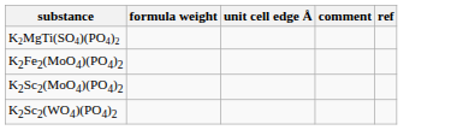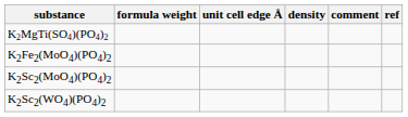 <table class="wikitable">
 <tr>
 <th>substance</th>
 <th>formula weight</th>
 <th>unit cell edge Å</th>
+<th>density</th>
 <th>comment</th>
 <th>ref</th>
 </tr>
 <tr>
 <td>K<small><sub>2</sub></small>MgTi(SO<small><sub>4</sub></small>)(PO<small><sub>4</sub></small>)<small><sub>2</sub></small></td>
+<td></td>
 <td></td>
 <td></td>
 <td></td>
 <td></td>
 </tr>
 <tr>
 <td>K<sub>2</sub>Fe<sub>2</sub>(MoO<sub>4</sub>)(PO<sub>4</sub>)<sub>2</sub></td>
 <td></td>
 <td></td>
 <td></td>
 <td></td>
+<td></td>
 </tr>
 <tr>
 <td>K<sub>2</sub>Sc<sub>2</sub>(MoO<sub>4</sub>)(PO<sub>4</sub>)<sub>2</sub></td>
+<td></td>
 <td></td>
 <td></td>
 <td></td>
 <td></td>
 </tr>
 <tr>
 <td>K<sub>2</sub>Sc<sub>2</sub>(WO<sub>4</sub>)(PO<sub>4</sub>)<sub>2</sub></td>
 <td></td>
 <td></td>
 <td></td>
 <td></td>
+<td></td>
 </tr>
 </table>
